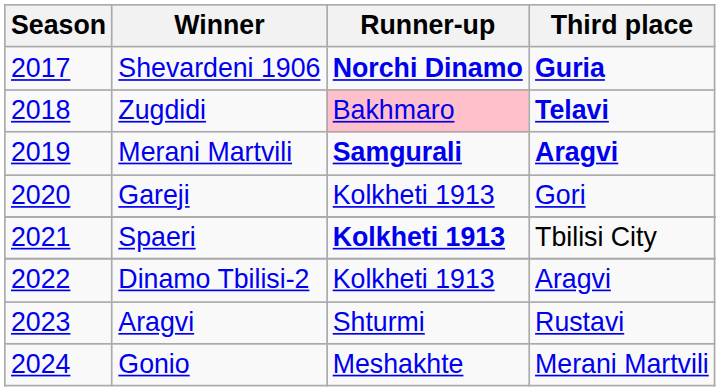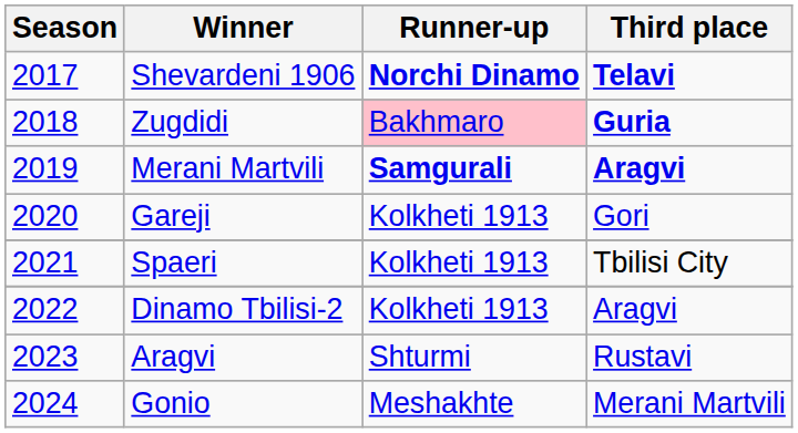 <table class="wikitable">
 <tr>
 <th>Season</th>
 <th>Winner</th>
 <th>Runner-up</th>
 <th>Third place</th>
 </tr>
 <tr>
 <td><a href='#'>2017</a></td>
 <td><a href='#'>Shevardeni 1906</a></td>
 <td><strong><a href='#'>Norchi Dinamo</a></strong></td>
-<td><strong><a href='#'>Guria</a></strong></td>
+<td><strong><a href='#'>Telavi</a></strong></td>
 </tr>
 <tr>
 <td><a href='#'>2018</a></td>
 <td><a href='#'>Zugdidi</a></td>
 <td style="background: pink;"><a href='#'>Bakhmaro</a></td>
-<td><strong><a href='#'>Telavi</a></strong></td>
+<td><strong><a href='#'>Guria</a></strong></td>
 </tr>
 <tr>
 <td><a href='#'>2019</a></td>
 <td><a href='#'>Merani Martvili</a></td>
 <td><strong><a href='#'>Samgurali</a></strong></td>
 <td><strong><a href='#'>Aragvi</a></strong></td>
 </tr>
 <tr>
 <td><a href='#'>2020</a></td>
 <td><a href='#'>Gareji</a></td>
 <td><a href='#'>Kolkheti 1913</a></td>
 <td><a href='#'>Gori</a></td>
 </tr>
 <tr>
 </tr>
 <tr>
 <td><a href='#'>2021</a></td>
 <td><a href='#'>Spaeri</a></td>
-<td><strong><a href='#'>Kolkheti 1913</a></strong></td>
+<td><a href='#'>Kolkheti 1913</a></td>
 <td>Tbilisi City</td>
 </tr>
 <tr>
 </tr>
 <tr>
 <td><a href='#'>2022</a></td>
 <td><a href='#'>Dinamo Tbilisi-2</a></td>
 <td><a href='#'>Kolkheti 1913</a></td>
 <td><a href='#'>Aragvi</a></td>
 </tr>
 <tr>
 <td><a href='#'>2023</a></td>
 <td><a href='#'>Aragvi</a></td>
 <td><a href='#'>Shturmi</a></td>
 <td><a href='#'>Rustavi</a></td>
 </tr>
 <tr>
 <td><a href='#'>2024</a></td>
 <td><a href='#'>Gonio</a></td>
 <td><a href='#'>Meshakhte</a></td>
 <td><a href='#'>Merani Martvili</a></td>
 </tr>
 </table>
